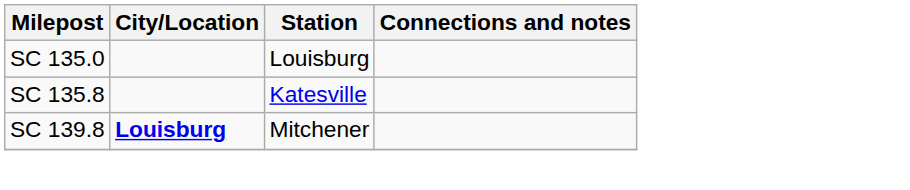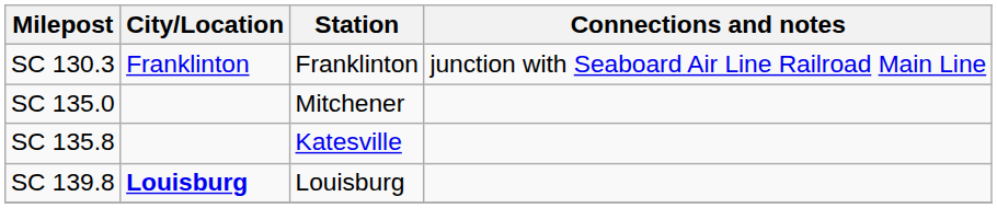 <table class="wikitable">
 <tr>
 <th>Milepost</th>
 <th>City/Location</th>
 <th>Station</th>
 <th>Connections and notes</th>
 </tr>
 <tr>
+<td>SC 130.3</td>
+<td><a href='#'>Franklinton</a></td>
+<td>Franklinton</td>
+<td>junction with <a href='#'>Seaboard Air Line Railroad</a> <a href='#'>Main Line</a></td>
+</tr>
+<tr>
 <td>SC 135.0</td>
 <td></td>
-<td>Louisburg</td>
+<td>Mitchener</td>
 <td></td>
 </tr>
 <tr>
 <td>SC 135.8</td>
 <td></td>
 <td><a href='#'>Katesville</a></td>
 <td></td>
 </tr>
 <tr>
 <td>SC 139.8</td>
 <td><strong><a href='#'>Louisburg</a></strong></td>
-<td>Mitchener</td>
+<td>Louisburg</td>
 <td></td>
 </tr>
 <tr>
 </tr>
 </table>
